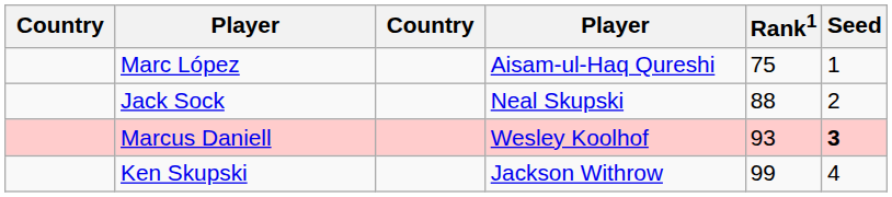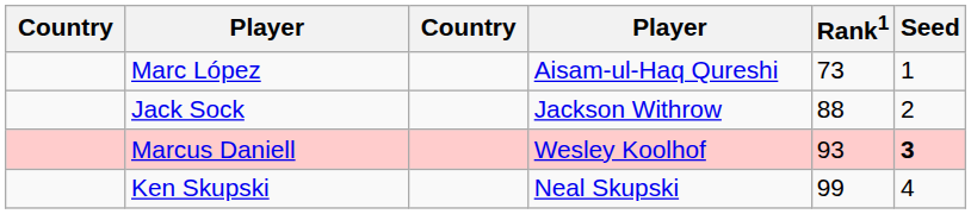 <table class="sortable wikitable">
 <tr>
 <th width="70">Country</th>
 <th width="175">Player</th>
 <th width="70">Country</th>
 <th width="175">Player</th>
 <th>Rank<sup>1</sup></th>
 <th>Seed</th>
 </tr>
 <tr>
 <td></td>
 <td><a href='#'>Marc López</a></td>
 <td></td>
 <td><a href='#'>Aisam-ul-Haq Qureshi</a></td>
-<td>75</td>
+<td>73</td>
 <td>1</td>
 </tr>
 <tr>
 <td></td>
 <td><a href='#'>Jack Sock</a></td>
 <td></td>
-<td><a href='#'>Neal Skupski</a></td>
+<td><a href='#'>Jackson Withrow</a></td>
 <td>88</td>
 <td>2</td>
 </tr>
 <tr style="background:#fcc;">
 <td></td>
 <td><a href='#'>Marcus Daniell</a></td>
 <td></td>
 <td><a href='#'>Wesley Koolhof</a></td>
 <td>93</td>
 <td><strong>3</strong></td>
 </tr>
 <tr>
 <td></td>
 <td><a href='#'>Ken Skupski</a></td>
 <td></td>
-<td><a href='#'>Jackson Withrow</a></td>
+<td><a href='#'>Neal Skupski</a></td>
 <td>99</td>
 <td>4</td>
 </tr>
 </table>
